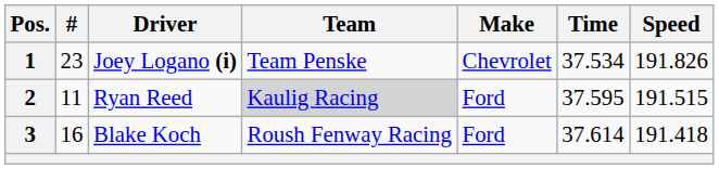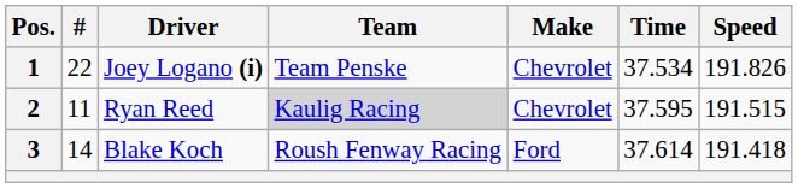 <table class="wikitable" style="font-size:95%">
 <tr>
 <th>Pos.</th>
 <th>#</th>
 <th>Driver</th>
 <th>Team</th>
 <th>Make</th>
 <th>Time</th>
 <th>Speed</th>
 </tr>
 <tr>
 <th>1</th>
-<td>23</td>
+<td>22</td>
 <td><a href='#'>Joey Logano</a> <strong>(i)</strong></td>
 <td><a href='#'>Team Penske</a></td>
 <td><a href='#'>Chevrolet</a></td>
 <td>37.534</td>
 <td>191.826</td>
 </tr>
 <tr>
 <th>2</th>
 <td>11</td>
 <td><a href='#'>Ryan Reed</a></td>
 <td style="background: lightgrey;"><a href='#'>Kaulig Racing</a></td>
-<td><a href='#'>Ford</a></td>
+<td><a href='#'>Chevrolet</a></td>
 <td>37.595</td>
 <td>191.515</td>
 </tr>
 <tr>
 <th>3</th>
-<td>16</td>
+<td>14</td>
 <td><a href='#'>Blake Koch</a></td>
 <td><a href='#'>Roush Fenway Racing</a></td>
 <td><a href='#'>Ford</a></td>
 <td>37.614</td>
 <td>191.418</td>
 </tr>
 <tr>
 <th colspan="7"></th>
 </tr>
 </table>
